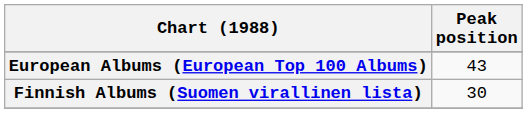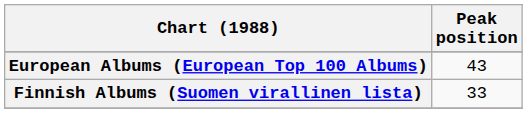 <table class="wikitable plainrowheaders sortable" style="text-align:center">
 <tr>
 <th>Chart (1988)</th>
 <th>Peak<br>position</th>
 </tr>
 <tr>
 </tr>
 <tr>
 </tr>
 <tr>
 </tr>
 <tr>
 <th scope="row">European Albums (<a href='#'>European Top 100 Albums</a>)</th>
 <td>43</td>
 </tr>
 <tr>
 <th scope="row">Finnish Albums (<a href='#'>Suomen virallinen lista</a>)</th>
-<td align="center">30</td>
+<td align="center">33</td>
 </tr>
 <tr>
 </tr>
 <tr>
 </tr>
 <tr>
 </tr>
 <tr>
 </tr>
 <tr>
 </tr>
 <tr>
 </tr>
 <tr>
 </tr>
 </table>
